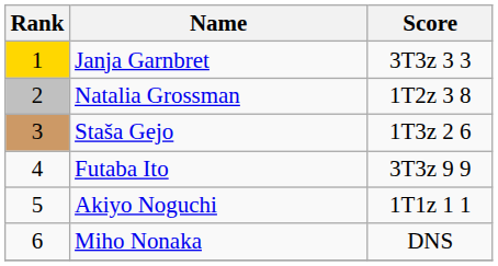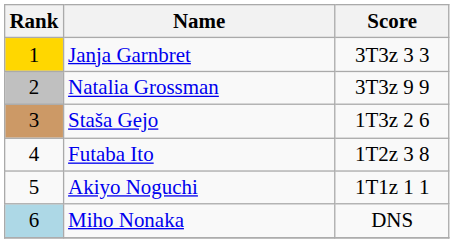 <table class="wikitable">
 <tr>
 <th>Rank</th>
 <th width = "200">Name</th>
 <th width = "80">Score</th>
 </tr>
 <tr>
 <td align="center" style="background: gold">1</td>
 <td> <a href='#'>Janja Garnbret</a></td>
 <td align="center">3T3z 3 3</td>
 </tr>
 <tr>
 <td align="center" style="background: silver">2</td>
 <td> <a href='#'>Natalia Grossman</a></td>
-<td align="center">1T2z 3 8</td>
+<td align="center">3T3z 9 9</td>
 </tr>
 <tr>
 <td align="center" style="background: #cc9966">3</td>
 <td> <a href='#'>Staša Gejo</a></td>
 <td align="center">1T3z 2 6</td>
 </tr>
 <tr>
 <td align="center">4</td>
 <td> <a href='#'>Futaba Ito</a></td>
-<td align="center">3T3z 9 9</td>
+<td align="center">1T2z 3 8</td>
 </tr>
 <tr>
 <td align="center">5</td>
 <td> <a href='#'>Akiyo Noguchi</a></td>
 <td align="center">1T1z 1 1</td>
 </tr>
 <tr>
-<td align="center">6</td>
+<td align="center" style="background: lightblue;">6</td>
 <td> <a href='#'>Miho Nonaka</a></td>
 <td align="center">DNS</td>
 </tr>
 <tr>
 </tr>
 </table>
